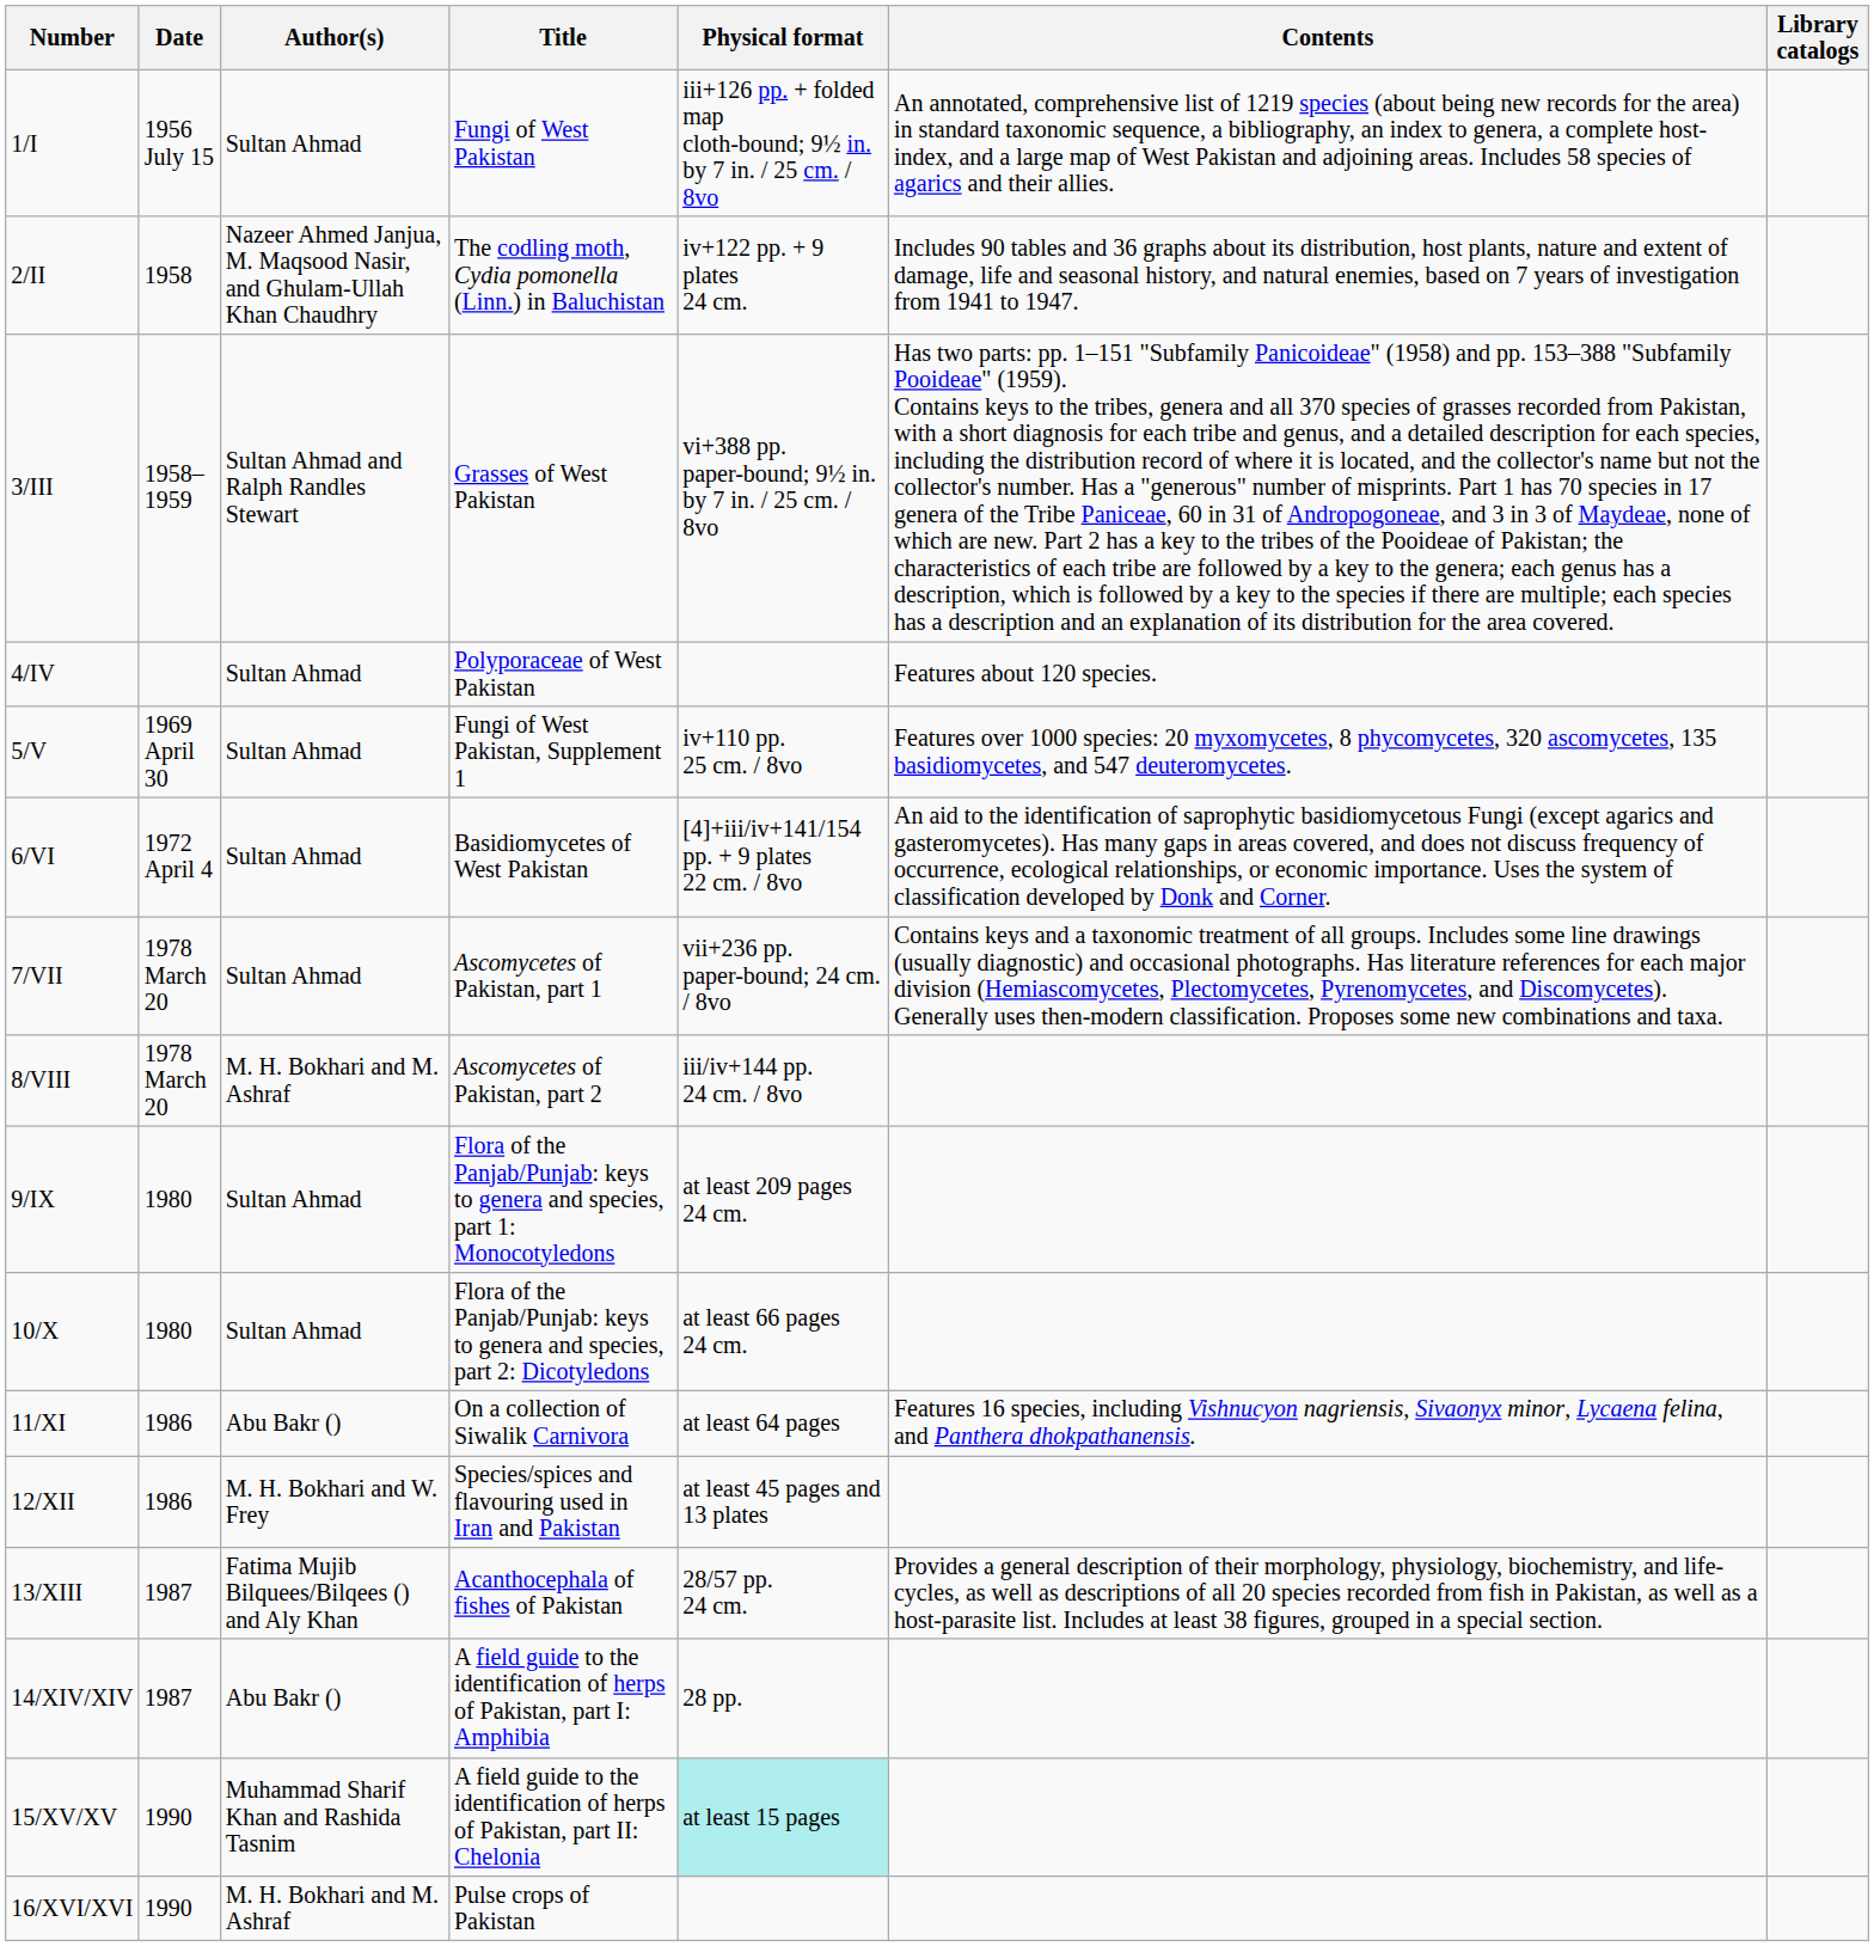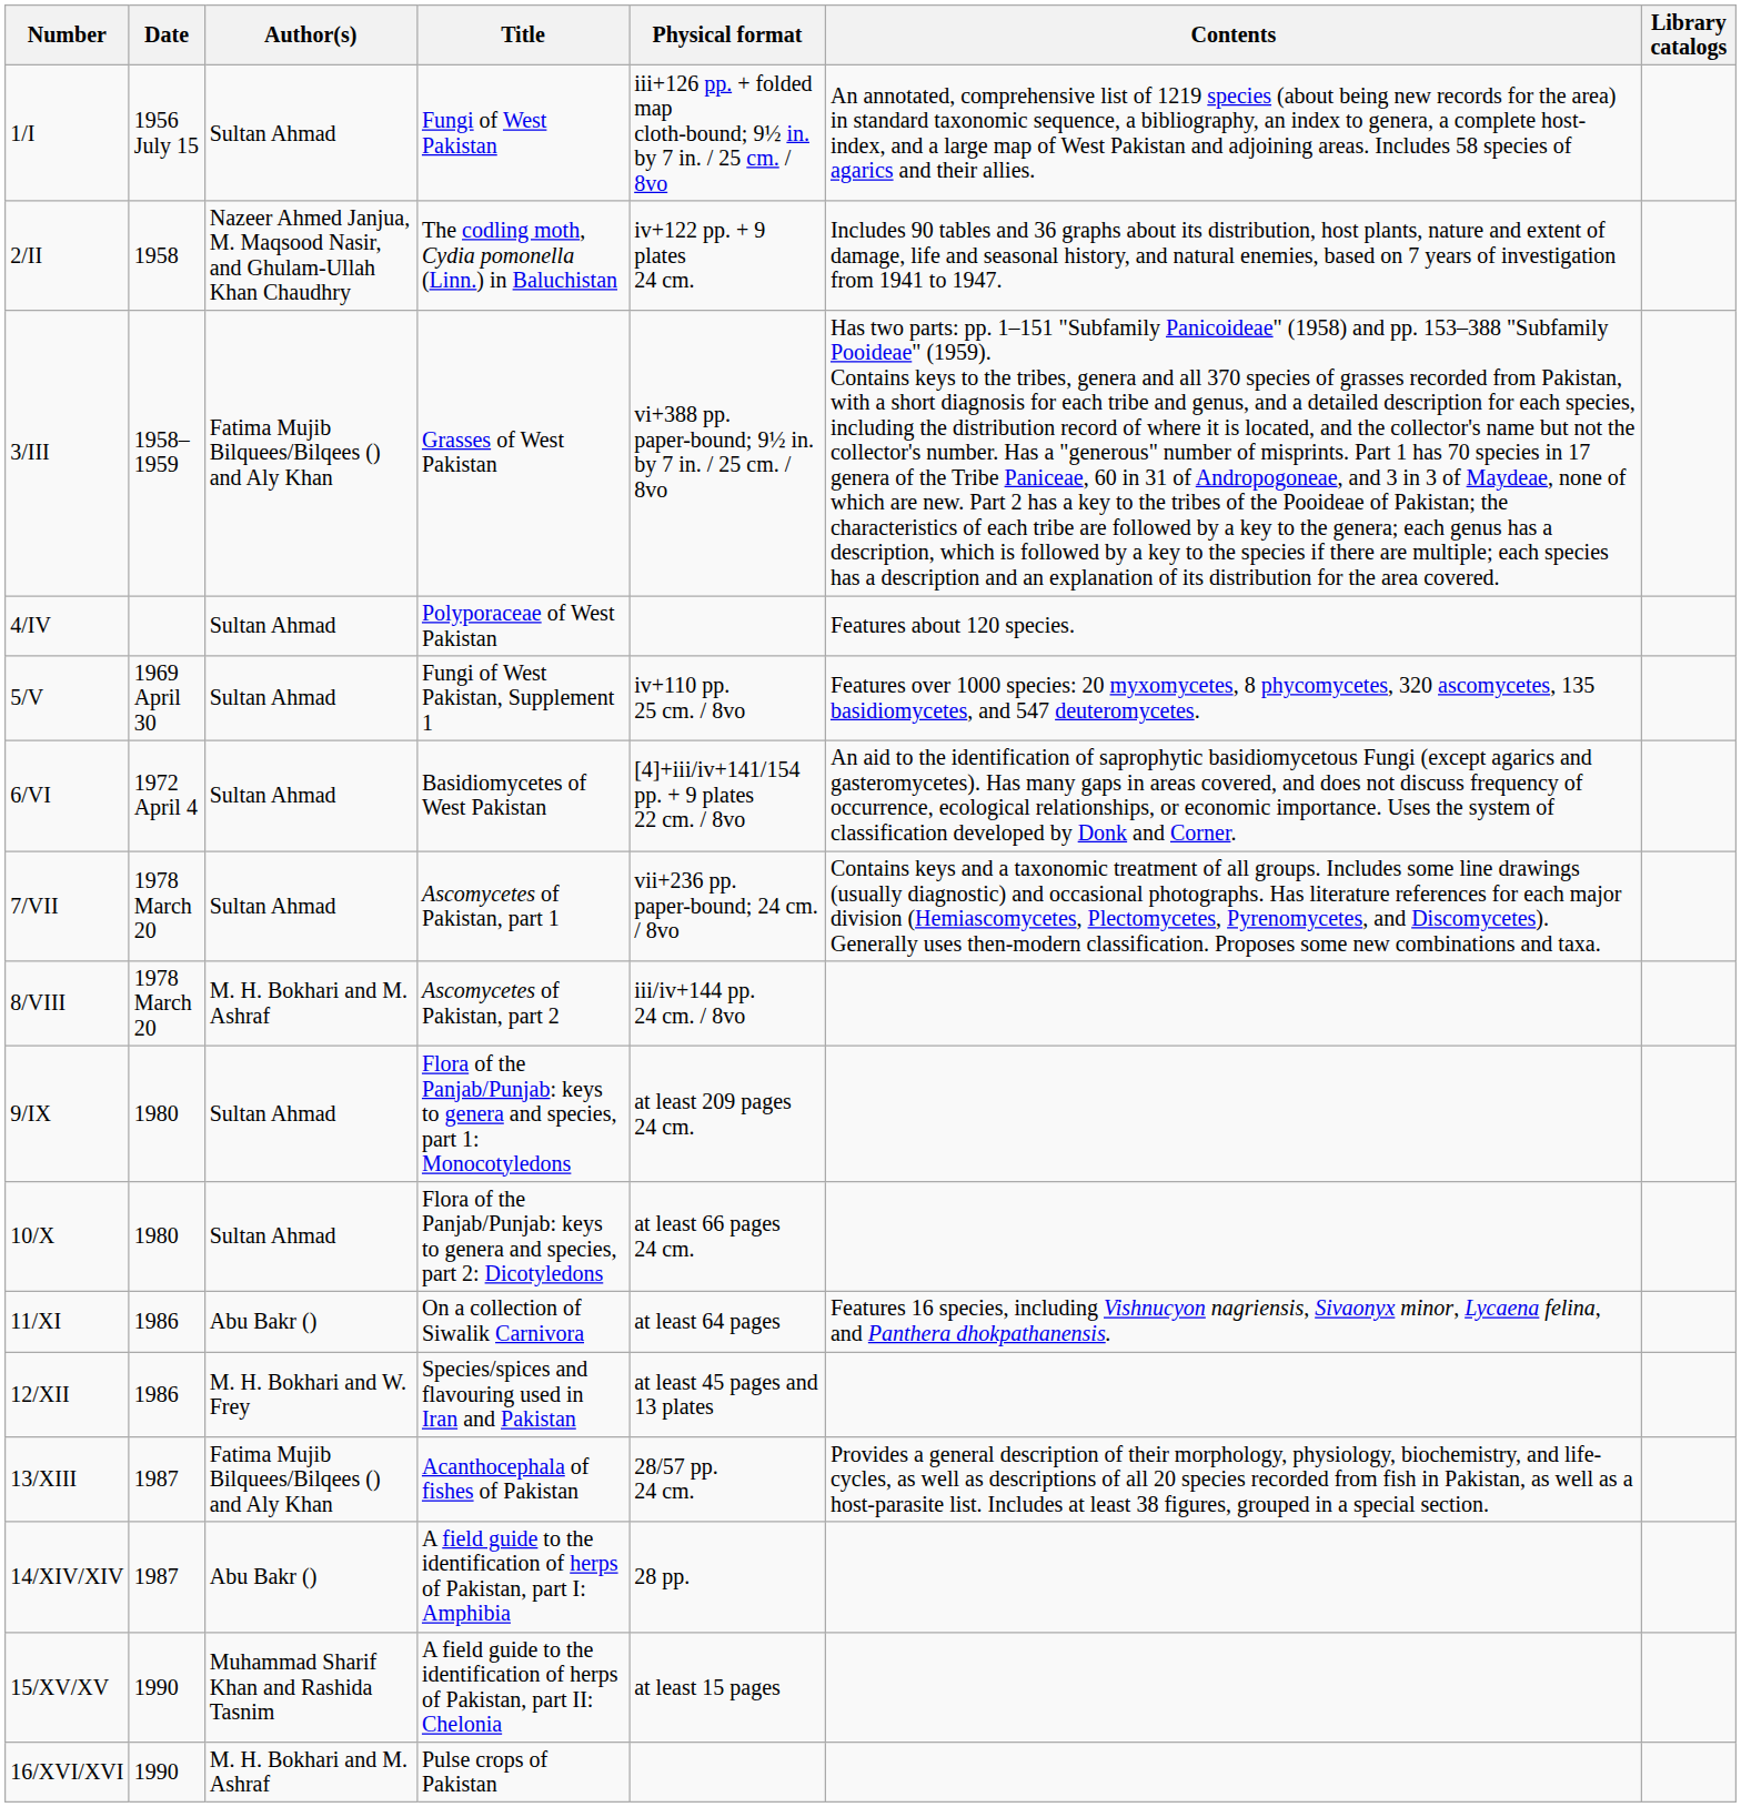 <table class="wikitable">
 <tr>
 <th>Number</th>
 <th>Date</th>
 <th>Author(s)</th>
 <th>Title</th>
 <th>Physical format</th>
 <th>Contents</th>
 <th>Library catalogs</th>
 </tr>
 <tr>
 <td>1/I</td>
 <td>1956 July 15</td>
 <td>Sultan Ahmad</td>
 <td><a href='#'>Fungi</a> of <a href='#'>West Pakistan</a></td>
 <td>iii+126 <a href='#'>pp.</a> + folded map<br>cloth-bound; 9½ <a href='#'>in.</a> by 7 in. / 25 <a href='#'>cm.</a> / <a href='#'>8vo</a></td>
 <td>An annotated, comprehensive list of 1219 <a href='#'>species</a> (about being new records for the area) in standard taxonomic sequence, a bibliography, an index to genera, a complete host-index, and a large map of West Pakistan and adjoining areas. Includes 58 species of <a href='#'>agarics</a> and their allies.</td>
 <td></td>
 </tr>
 <tr>
 <td>2/II</td>
 <td>1958</td>
 <td>Nazeer Ahmed Janjua, M. Maqsood Nasir, and Ghulam-Ullah Khan Chaudhry</td>
 <td>The <a href='#'>codling moth</a>, <em>Cydia pomonella</em> (<a href='#'>Linn.</a>) in <a href='#'>Baluchistan</a></td>
 <td>iv+122 pp. + 9 plates<br>24 cm.</td>
 <td>Includes 90 tables and 36 graphs about its distribution, host plants, nature and extent of damage, life and seasonal history, and natural enemies, based on 7 years of investigation from 1941 to 1947.</td>
 <td></td>
 </tr>
 <tr>
 <td>3/III</td>
 <td>1958–1959</td>
-<td>Sultan Ahmad and Ralph Randles Stewart</td>
+<td>Fatima Mujib Bilquees/Bilqees () and Aly Khan</td>
 <td><a href='#'>Grasses</a> of West Pakistan</td>
 <td>vi+388 pp.<br>paper-bound; 9½ in. by 7 in. / 25 cm. / 8vo</td>
 <td>Has two parts: pp. 1–151 "Subfamily <a href='#'>Panicoideae</a>" (1958) and pp. 153–388 "Subfamily <a href='#'>Pooideae</a>" (1959).<br>Contains keys to the tribes, genera and all 370 species of grasses recorded from Pakistan, with a short diagnosis for each tribe and genus, and a detailed description for each species, including the distribution record of where it is located, and the collector's name but not the collector's number. Has a "generous" number of misprints. Part 1 has 70 species in 17 genera of the Tribe <a href='#'>Paniceae</a>, 60 in 31 of <a href='#'>Andropogoneae</a>, and 3 in 3 of <a href='#'>Maydeae</a>, none of which are new. Part 2 has a key to the tribes of the Pooideae of Pakistan; the characteristics of each tribe are followed by a key to the genera; each genus has a description, which is followed by a key to the species if there are multiple; each species has a description and an explanation of its distribution for the area covered.</td>
 <td></td>
 </tr>
 <tr>
 <td>4/IV</td>
 <td></td>
 <td>Sultan Ahmad</td>
 <td><a href='#'>Polyporaceae</a> of West Pakistan</td>
 <td></td>
 <td>Features about 120 species.</td>
 <td></td>
 </tr>
 <tr>
 <td>5/V</td>
 <td>1969 April 30</td>
 <td>Sultan Ahmad</td>
 <td>Fungi of West Pakistan, Supplement 1</td>
 <td>iv+110 pp.<br>25 cm. / 8vo</td>
 <td>Features over 1000 species: 20 <a href='#'>myxomycetes</a>, 8 <a href='#'>phycomycetes</a>, 320 <a href='#'>ascomycetes</a>, 135 <a href='#'>basidiomycetes</a>, and 547 <a href='#'>deuteromycetes</a>.</td>
 <td></td>
 </tr>
 <tr>
 <td>6/VI</td>
 <td>1972 April 4</td>
 <td>Sultan Ahmad</td>
 <td>Basidiomycetes of West Pakistan</td>
 <td>[4]+iii/iv+141/154 pp. + 9 plates<br>22 cm. / 8vo</td>
 <td>An aid to the identification of saprophytic basidiomycetous Fungi (except agarics and gasteromycetes). Has many gaps in areas covered, and does not discuss frequency of occurrence, ecological relationships, or economic importance. Uses the system of classification developed by <a href='#'>Donk</a> and <a href='#'>Corner</a>.</td>
 <td></td>
 </tr>
 <tr>
 <td>7/VII</td>
 <td>1978 March 20</td>
 <td>Sultan Ahmad</td>
 <td><em>Ascomycetes</em> of Pakistan, part 1</td>
 <td>vii+236 pp.<br>paper-bound; 24 cm. / 8vo</td>
 <td>Contains keys and a taxonomic treatment of all groups. Includes some line drawings (usually diagnostic) and occasional photographs. Has literature references for each major division (<a href='#'>Hemiascomycetes</a>, <a href='#'>Plectomycetes</a>, <a href='#'>Pyrenomycetes</a>, and <a href='#'>Discomycetes</a>). Generally uses then-modern classification. Proposes some new combinations and taxa.</td>
 <td></td>
 </tr>
 <tr>
 <td>8/VIII</td>
 <td>1978 March 20</td>
 <td>M. H. Bokhari and M. Ashraf</td>
 <td><em>Ascomycetes</em> of Pakistan, part 2</td>
 <td>iii/iv+144 pp.<br>24 cm. / 8vo</td>
 <td></td>
 <td></td>
 </tr>
 <tr>
 <td>9/IX</td>
 <td>1980</td>
 <td>Sultan Ahmad</td>
 <td><a href='#'>Flora</a> of the <a href='#'>Panjab/Punjab</a>: keys to <a href='#'>genera</a> and species, part 1: <a href='#'>Monocotyledons</a></td>
 <td>at least 209 pages<br>24 cm.</td>
 <td></td>
 <td></td>
 </tr>
 <tr>
 <td>10/X</td>
 <td>1980</td>
 <td>Sultan Ahmad</td>
 <td>Flora of the Panjab/Punjab: keys to genera and species, part 2: <a href='#'>Dicotyledons</a></td>
 <td>at least 66 pages<br>24 cm.</td>
 <td></td>
 <td></td>
 </tr>
 <tr>
 <td>11/XI</td>
 <td>1986</td>
 <td>Abu Bakr ()</td>
 <td>On a collection of Siwalik <a href='#'>Carnivora</a></td>
 <td>at least 64 pages</td>
 <td>Features 16 species, including <em><a href='#'>Vishnucyon</a> nagriensis</em>, <em><a href='#'>Sivaonyx</a> minor</em>, <em><a href='#'>Lycaena</a> felina</em>, and <em><a href='#'>Panthera dhokpathanensis</a>.</em></td>
 <td></td>
 </tr>
 <tr>
 <td>12/XII</td>
 <td>1986</td>
 <td>M. H. Bokhari and W. Frey</td>
 <td>Species/spices and flavouring used in <a href='#'>Iran</a> and <a href='#'>Pakistan</a></td>
 <td>at least 45 pages and 13 plates</td>
 <td></td>
 <td></td>
 </tr>
 <tr>
 <td>13/XIII</td>
 <td>1987</td>
 <td>Fatima Mujib Bilquees/Bilqees () and Aly Khan</td>
 <td><a href='#'>Acanthocephala</a> of <a href='#'>fishes</a> of Pakistan</td>
 <td>28/57 pp.<br>24 cm.</td>
 <td>Provides a general description of their morphology, physiology, biochemistry, and life-cycles, as well as descriptions of all 20 species recorded from fish in Pakistan, as well as a host-parasite list. Includes at least 38 figures, grouped in a special section.</td>
 <td></td>
 </tr>
 <tr>
 <td>14/XIV/XIV</td>
 <td>1987</td>
 <td>Abu Bakr ()</td>
 <td>A <a href='#'>field guide</a> to the identification of <a href='#'>herps</a> of Pakistan, part I: <a href='#'>Amphibia</a></td>
 <td>28 pp.</td>
 <td></td>
 <td></td>
 </tr>
 <tr>
 <td>15/XV/XV</td>
 <td>1990</td>
 <td>Muhammad Sharif Khan and Rashida Tasnim</td>
 <td>A field guide to the identification of herps of Pakistan, part II: <a href='#'>Chelonia</a></td>
-<td style="background: paleturquoise;">at least 15 pages</td>
+<td>at least 15 pages</td>
 <td></td>
 <td></td>
 </tr>
 <tr>
 <td>16/XVI/XVI</td>
 <td>1990</td>
 <td>M. H. Bokhari and M. Ashraf</td>
 <td>Pulse crops of Pakistan</td>
 <td></td>
 <td></td>
 <td></td>
 </tr>
 </table>
